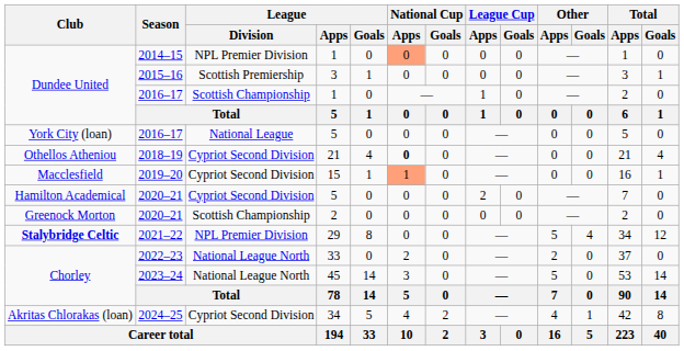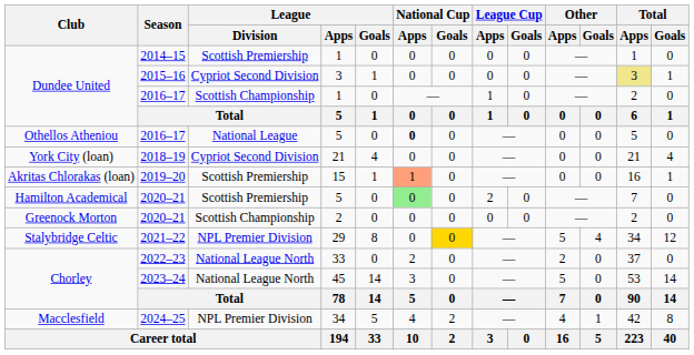 <table class=wikitable style="text-align: center">
 <tr>
 <th rowspan=2>Club</th>
 <th rowspan=2>Season</th>
 <th colspan=3>League</th>
 <th colspan=2>National Cup</th>
 <th colspan=2><a href='#'>League Cup</a></th>
 <th colspan=2>Other</th>
 <th colspan=2>Total</th>
 </tr>
 <tr>
 <th>Division</th>
 <th>Apps</th>
 <th>Goals</th>
 <th>Apps</th>
 <th>Goals</th>
 <th>Apps</th>
 <th>Goals</th>
 <th>Apps</th>
 <th>Goals</th>
 <th>Apps</th>
 <th>Goals</th>
 </tr>
 <tr>
 <td rowspan=4><a href='#'>Dundee United</a></td>
 <td><a href='#'>2014–15</a></td>
-<td>NPL Premier Division</td>
+<td><a href='#'>Scottish Premiership</a></td>
 <td>1</td>
 <td>0</td>
-<td style="background: lightsalmon;">0</td>
+<td>0</td>
 <td>0</td>
 <td>0</td>
 <td>0</td>
 <td colspan=2>—</td>
 <td>1</td>
 <td>0</td>
 </tr>
 <tr>
 <td><a href='#'>2015–16</a></td>
-<td>Scottish Premiership</td>
+<td><a href='#'>Cypriot Second Division</a></td>
 <td>3</td>
 <td>1</td>
 <td>0</td>
 <td>0</td>
 <td>0</td>
 <td>0</td>
 <td colspan=2>—</td>
-<td>3</td>
+<td style="background: khaki;">3</td>
 <td>1</td>
 </tr>
 <tr>
 <td><a href='#'>2016–17</a></td>
 <td><a href='#'>Scottish Championship</a></td>
 <td>1</td>
 <td>0</td>
 <td colspan=2>—</td>
 <td>1</td>
 <td>0</td>
 <td colspan=2>—</td>
 <td>2</td>
 <td>0</td>
 </tr>
 <tr>
 <th colspan=2>Total</th>
 <th>5</th>
 <th>1</th>
 <th>0</th>
 <th>0</th>
 <th>1</th>
 <th>0</th>
 <th>0</th>
 <th>0</th>
 <th>6</th>
 <th>1</th>
 </tr>
 <tr>
-<td><a href='#'>York City</a> (loan)</td>
+<td><a href='#'>Othellos Atheniou</a></td>
 <td><a href='#'>2016–17</a></td>
 <td><a href='#'>National League</a></td>
 <td>5</td>
 <td>0</td>
-<td>0</td>
+<td><strong>0</strong></td>
 <td>0</td>
 <td colspan=2>—</td>
 <td>0</td>
 <td>0</td>
 <td>5</td>
 <td>0</td>
 </tr>
 <tr>
-<td><a href='#'>Othellos Atheniou</a></td>
+<td><a href='#'>York City</a> (loan)</td>
 <td><a href='#'>2018–19</a></td>
 <td><a href='#'>Cypriot Second Division</a></td>
 <td>21</td>
 <td>4</td>
-<td><strong>0</strong></td>
+<td>0</td>
 <td>0</td>
 <td colspan=2>—</td>
 <td>0</td>
 <td>0</td>
 <td>21</td>
 <td>4</td>
 </tr>
 <tr>
-<td><a href='#'>Macclesfield</a></td>
+<td><a href='#'>Akritas Chlorakas</a> (loan)</td>
 <td><a href='#'>2019–20</a></td>
-<td>Cypriot Second Division</td>
+<td>Scottish Premiership</td>
 <td>15</td>
 <td>1</td>
 <td style="background: lightsalmon;">1</td>
 <td>0</td>
 <td colspan=2>—</td>
 <td>0</td>
 <td>0</td>
 <td>16</td>
 <td>1</td>
 </tr>
 <tr>
 <td><a href='#'>Hamilton Academical</a></td>
 <td><a href='#'>2020–21</a></td>
-<td><a href='#'>Cypriot Second Division</a></td>
+<td>Scottish Premiership</td>
 <td>5</td>
 <td>0</td>
-<td>0</td>
+<td style="background: lightgreen;">0</td>
 <td>0</td>
 <td>2</td>
 <td>0</td>
 <td colspan=2>—</td>
 <td>7</td>
 <td>0</td>
 </tr>
 <tr>
 <td><a href='#'>Greenock Morton</a></td>
 <td><a href='#'>2020–21</a></td>
 <td>Scottish Championship</td>
 <td>2</td>
 <td>0</td>
 <td>0</td>
 <td>0</td>
 <td>0</td>
 <td>0</td>
 <td colspan=2>—</td>
 <td>2</td>
 <td>0</td>
 </tr>
 <tr>
-<td><strong><a href='#'>Stalybridge Celtic</a></strong></td>
+<td><a href='#'>Stalybridge Celtic</a></td>
 <td><a href='#'>2021–22</a></td>
 <td><a href='#'>NPL Premier Division</a></td>
 <td>29</td>
 <td>8</td>
 <td>0</td>
-<td>0</td>
+<td style="background: gold;">0</td>
 <td colspan=2>—</td>
 <td>5</td>
 <td>4</td>
 <td>34</td>
 <td>12</td>
 </tr>
 <tr>
 <td rowspan=3><a href='#'>Chorley</a></td>
 <td><a href='#'>2022–23</a></td>
 <td><a href='#'>National League North</a></td>
 <td>33</td>
 <td>0</td>
 <td>2</td>
 <td>0</td>
 <td colspan=2>—</td>
 <td>2</td>
 <td>0</td>
 <td>37</td>
 <td>0</td>
 </tr>
 <tr>
 <td><a href='#'>2023–24</a></td>
 <td>National League North</td>
 <td>45</td>
 <td>14</td>
 <td>3</td>
 <td>0</td>
 <td colspan=2>—</td>
 <td>5</td>
 <td>0</td>
 <td>53</td>
 <td>14</td>
 </tr>
 <tr>
 <th colspan=2>Total</th>
 <th>78</th>
 <th>14</th>
 <th>5</th>
 <th>0</th>
 <th colspan=2>—</th>
 <th>7</th>
 <th>0</th>
 <th>90</th>
 <th>14</th>
 </tr>
 <tr>
-<td><a href='#'>Akritas Chlorakas</a> (loan)</td>
+<td><a href='#'>Macclesfield</a></td>
 <td><a href='#'>2024–25</a></td>
-<td>Cypriot Second Division</td>
+<td>NPL Premier Division</td>
 <td>34</td>
 <td>5</td>
 <td>4</td>
 <td>2</td>
 <td colspan=2>—</td>
 <td>4</td>
 <td>1</td>
 <td>42</td>
 <td>8</td>
 </tr>
 <tr>
 <th colspan=3>Career total</th>
 <th>194</th>
 <th>33</th>
 <th>10</th>
 <th>2</th>
 <th>3</th>
 <th>0</th>
 <th>16</th>
 <th>5</th>
 <th>223</th>
 <th>40</th>
 </tr>
 </table>
